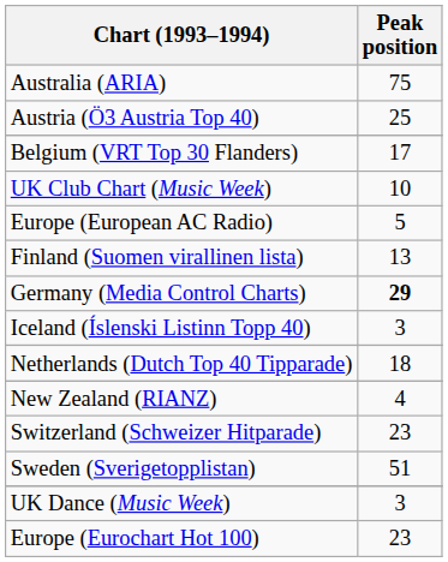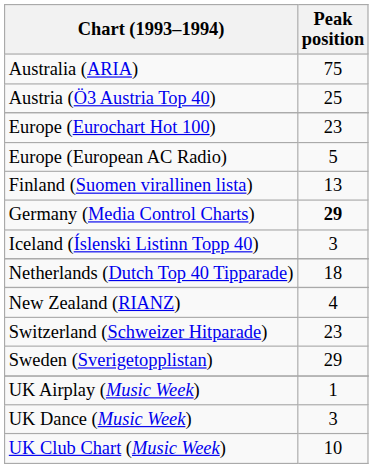 <table class="wikitable sortable">
 <tr>
 <th>Chart (1993–1994)</th>
 <th>Peak<br>position</th>
 </tr>
 <tr>
 <td>Australia (<a href='#'>ARIA</a>)</td>
 <td align="center">75</td>
 </tr>
 <tr>
 <td>Austria (<a href='#'>Ö3 Austria Top 40</a>)</td>
 <td style="text-align:center;">25</td>
 </tr>
 <tr>
 </tr>
 <tr>
-<td>Belgium (<a href='#'>VRT Top 30</a> Flanders)</td>
-<td style="text-align:center;">17</td>
-</tr>
-<tr>
-<td><a href='#'>UK Club Chart</a> (<em><a href='#'>Music Week</a></em>)</td>
-<td style="text-align:center;">10</td>
+<td>Europe (<a href='#'>Eurochart Hot 100</a>)</td>
+<td style="text-align:center;">23</td>
 </tr>
 <tr>
 <td>Europe (European AC Radio)</td>
 <td style="text-align:center;">5</td>
 </tr>
 <tr>
 <td>Finland (<a href='#'>Suomen virallinen lista</a>)</td>
 <td style="text-align:center;">13</td>
 </tr>
 <tr>
 <td>Germany (<a href='#'>Media Control Charts</a>)</td>
 <td style="text-align:center;"><strong>29</strong></td>
 </tr>
 <tr>
 <td>Iceland (<a href='#'>Íslenski Listinn Topp 40</a>)</td>
 <td style="text-align:center;">3</td>
 </tr>
 <tr>
 </tr>
 <tr>
 <td>Netherlands (<a href='#'>Dutch Top 40 Tipparade</a>)</td>
 <td align="center">18</td>
 </tr>
 <tr>
 </tr>
 <tr>
 <td>New Zealand (<a href='#'>RIANZ</a>)</td>
 <td style="text-align:center;">4</td>
 </tr>
 <tr>
 <td>Switzerland (<a href='#'>Schweizer Hitparade</a>)</td>
 <td style="text-align:center;">23</td>
 </tr>
 <tr>
 <td>Sweden (<a href='#'>Sverigetopplistan</a>)</td>
-<td style="text-align:center;">51</td>
+<td style="text-align:center;">29</td>
 </tr>
 <tr>
+</tr>
+<tr>
+<td>UK Airplay (<em><a href='#'>Music Week</a></em>)</td>
+<td style="text-align:center;">1</td>
 </tr>
 <tr>
 <td>UK Dance (<em><a href='#'>Music Week</a></em>)</td>
 <td style="text-align:center;">3</td>
 </tr>
 <tr>
-<td>Europe (<a href='#'>Eurochart Hot 100</a>)</td>
-<td style="text-align:center;">23</td>
+<td><a href='#'>UK Club Chart</a> (<em><a href='#'>Music Week</a></em>)</td>
+<td style="text-align:center;">10</td>
 </tr>
 </table>
